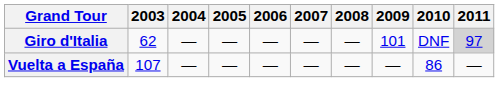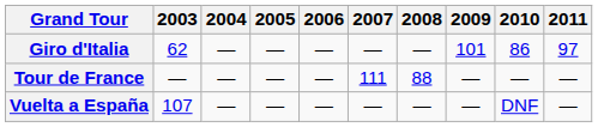 <table class="wikitable plainrowheaders">
 <tr>
 <th scope="col"><a href='#'>Grand Tour</a></th>
 <th scope="col">2003</th>
 <th scope="col">2004</th>
 <th scope="col">2005</th>
 <th scope="col">2006</th>
 <th scope="col">2007</th>
 <th scope="col">2008</th>
 <th scope="col">2009</th>
 <th scope="col">2010</th>
 <th scope="col">2011</th>
 </tr>
 <tr style="text-align:center;">
 <th scope="row"> <a href='#'>Giro d'Italia</a></th>
 <td style="text-align:center;"><a href='#'>62</a></td>
 <td>—</td>
 <td>—</td>
 <td>—</td>
 <td>—</td>
 <td>—</td>
 <td style="text-align:center;"><a href='#'>101</a></td>
-<td style="text-align:center;"><a href='#'>DNF</a></td>
-<td style="background: lightgrey; text-align:center;"><a href='#'>97</a></td>
+<td style="text-align:center;"><a href='#'>86</a></td>
+<td style="text-align:center;"><a href='#'>97</a></td>
+</tr>
+<tr style="text-align:center;">
+<th scope="row"> <a href='#'>Tour de France</a></th>
+<td>—</td>
+<td>—</td>
+<td>—</td>
+<td>—</td>
+<td style="text-align:center;"><a href='#'>111</a></td>
+<td style="text-align:center;"><a href='#'>88</a></td>
+<td>—</td>
+<td>—</td>
+<td>—</td>
 </tr>
 <tr style="text-align:center;">
 <th scope="row"> <a href='#'>Vuelta a España</a></th>
 <td style="text-align:center;"><a href='#'>107</a></td>
 <td>—</td>
 <td>—</td>
 <td>—</td>
 <td>—</td>
 <td>—</td>
 <td>—</td>
-<td style="text-align:center;"><a href='#'>86</a></td>
+<td style="text-align:center;"><a href='#'>DNF</a></td>
 <td>—</td>
 </tr>
 </table>
